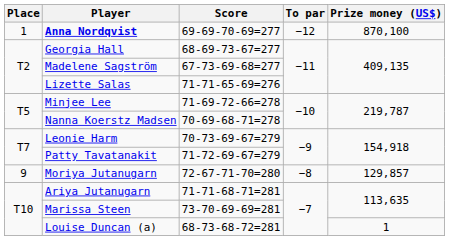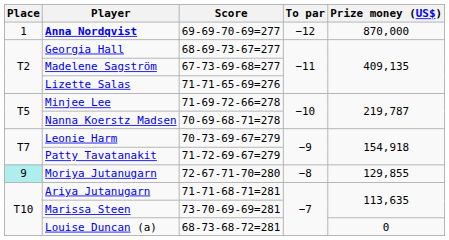 <table class="wikitable">
 <tr>
 <th>Place</th>
 <th>Player</th>
 <th>Score</th>
 <th>To par</th>
 <th>Prize money (<a href='#'>US$</a>)</th>
 </tr>
 <tr>
 <td align=center>1</td>
 <td> <strong><a href='#'>Anna Nordqvist</a></strong></td>
 <td>69-69-70-69=277</td>
 <td align=center>−12</td>
-<td align=center>870,100</td>
+<td align=center>870,000</td>
 </tr>
 <tr>
 <td rowspan=3 align=center>T2</td>
 <td> <a href='#'>Georgia Hall</a></td>
 <td>68-69-73-67=277</td>
 <td rowspan=3 align=center>−11</td>
 <td rowspan=3 align=center>409,135</td>
 </tr>
 <tr>
 <td> <a href='#'>Madelene Sagström</a></td>
 <td>67-73-69-68=277</td>
 </tr>
 <tr>
 <td> <a href='#'>Lizette Salas</a></td>
 <td>71-71-65-69=276</td>
 </tr>
 <tr>
 <td rowspan=2 align=center>T5</td>
 <td> <a href='#'>Minjee Lee</a></td>
 <td>71-69-72-66=278</td>
 <td rowspan=2 align=center>−10</td>
 <td rowspan=2 align=center>219,787</td>
 </tr>
 <tr>
 <td> <a href='#'>Nanna Koerstz Madsen</a></td>
 <td>70-69-68-71=278</td>
 </tr>
 <tr>
 <td rowspan=2 align=center>T7</td>
 <td> <a href='#'>Leonie Harm</a></td>
 <td>70-73-69-67=279</td>
 <td rowspan=2 align=center>−9</td>
 <td rowspan=2 align=center>154,918</td>
 </tr>
 <tr>
 <td> <a href='#'>Patty Tavatanakit</a></td>
 <td>71-72-69-67=279</td>
 </tr>
 <tr>
-<td align=center>9</td>
+<td align=center style="background: paleturquoise;">9</td>
 <td> <a href='#'>Moriya Jutanugarn</a></td>
 <td>72-67-71-70=280</td>
 <td align=center>−8</td>
-<td align=center>129,857</td>
+<td align=center>129,855</td>
 </tr>
 <tr>
 <td rowspan=3 align=center>T10</td>
 <td> <a href='#'>Ariya Jutanugarn</a></td>
 <td>71-71-68-71=281</td>
 <td rowspan=3 align=center>−7</td>
 <td rowspan=2 align=center>113,635</td>
 </tr>
 <tr>
 <td> <a href='#'>Marissa Steen</a></td>
 <td>73-70-69-69=281</td>
 </tr>
 <tr>
 <td> <a href='#'>Louise Duncan</a> (a)</td>
 <td>68-73-68-72=281</td>
-<td align=center>1</td>
+<td align=center>0</td>
 </tr>
 </table>
